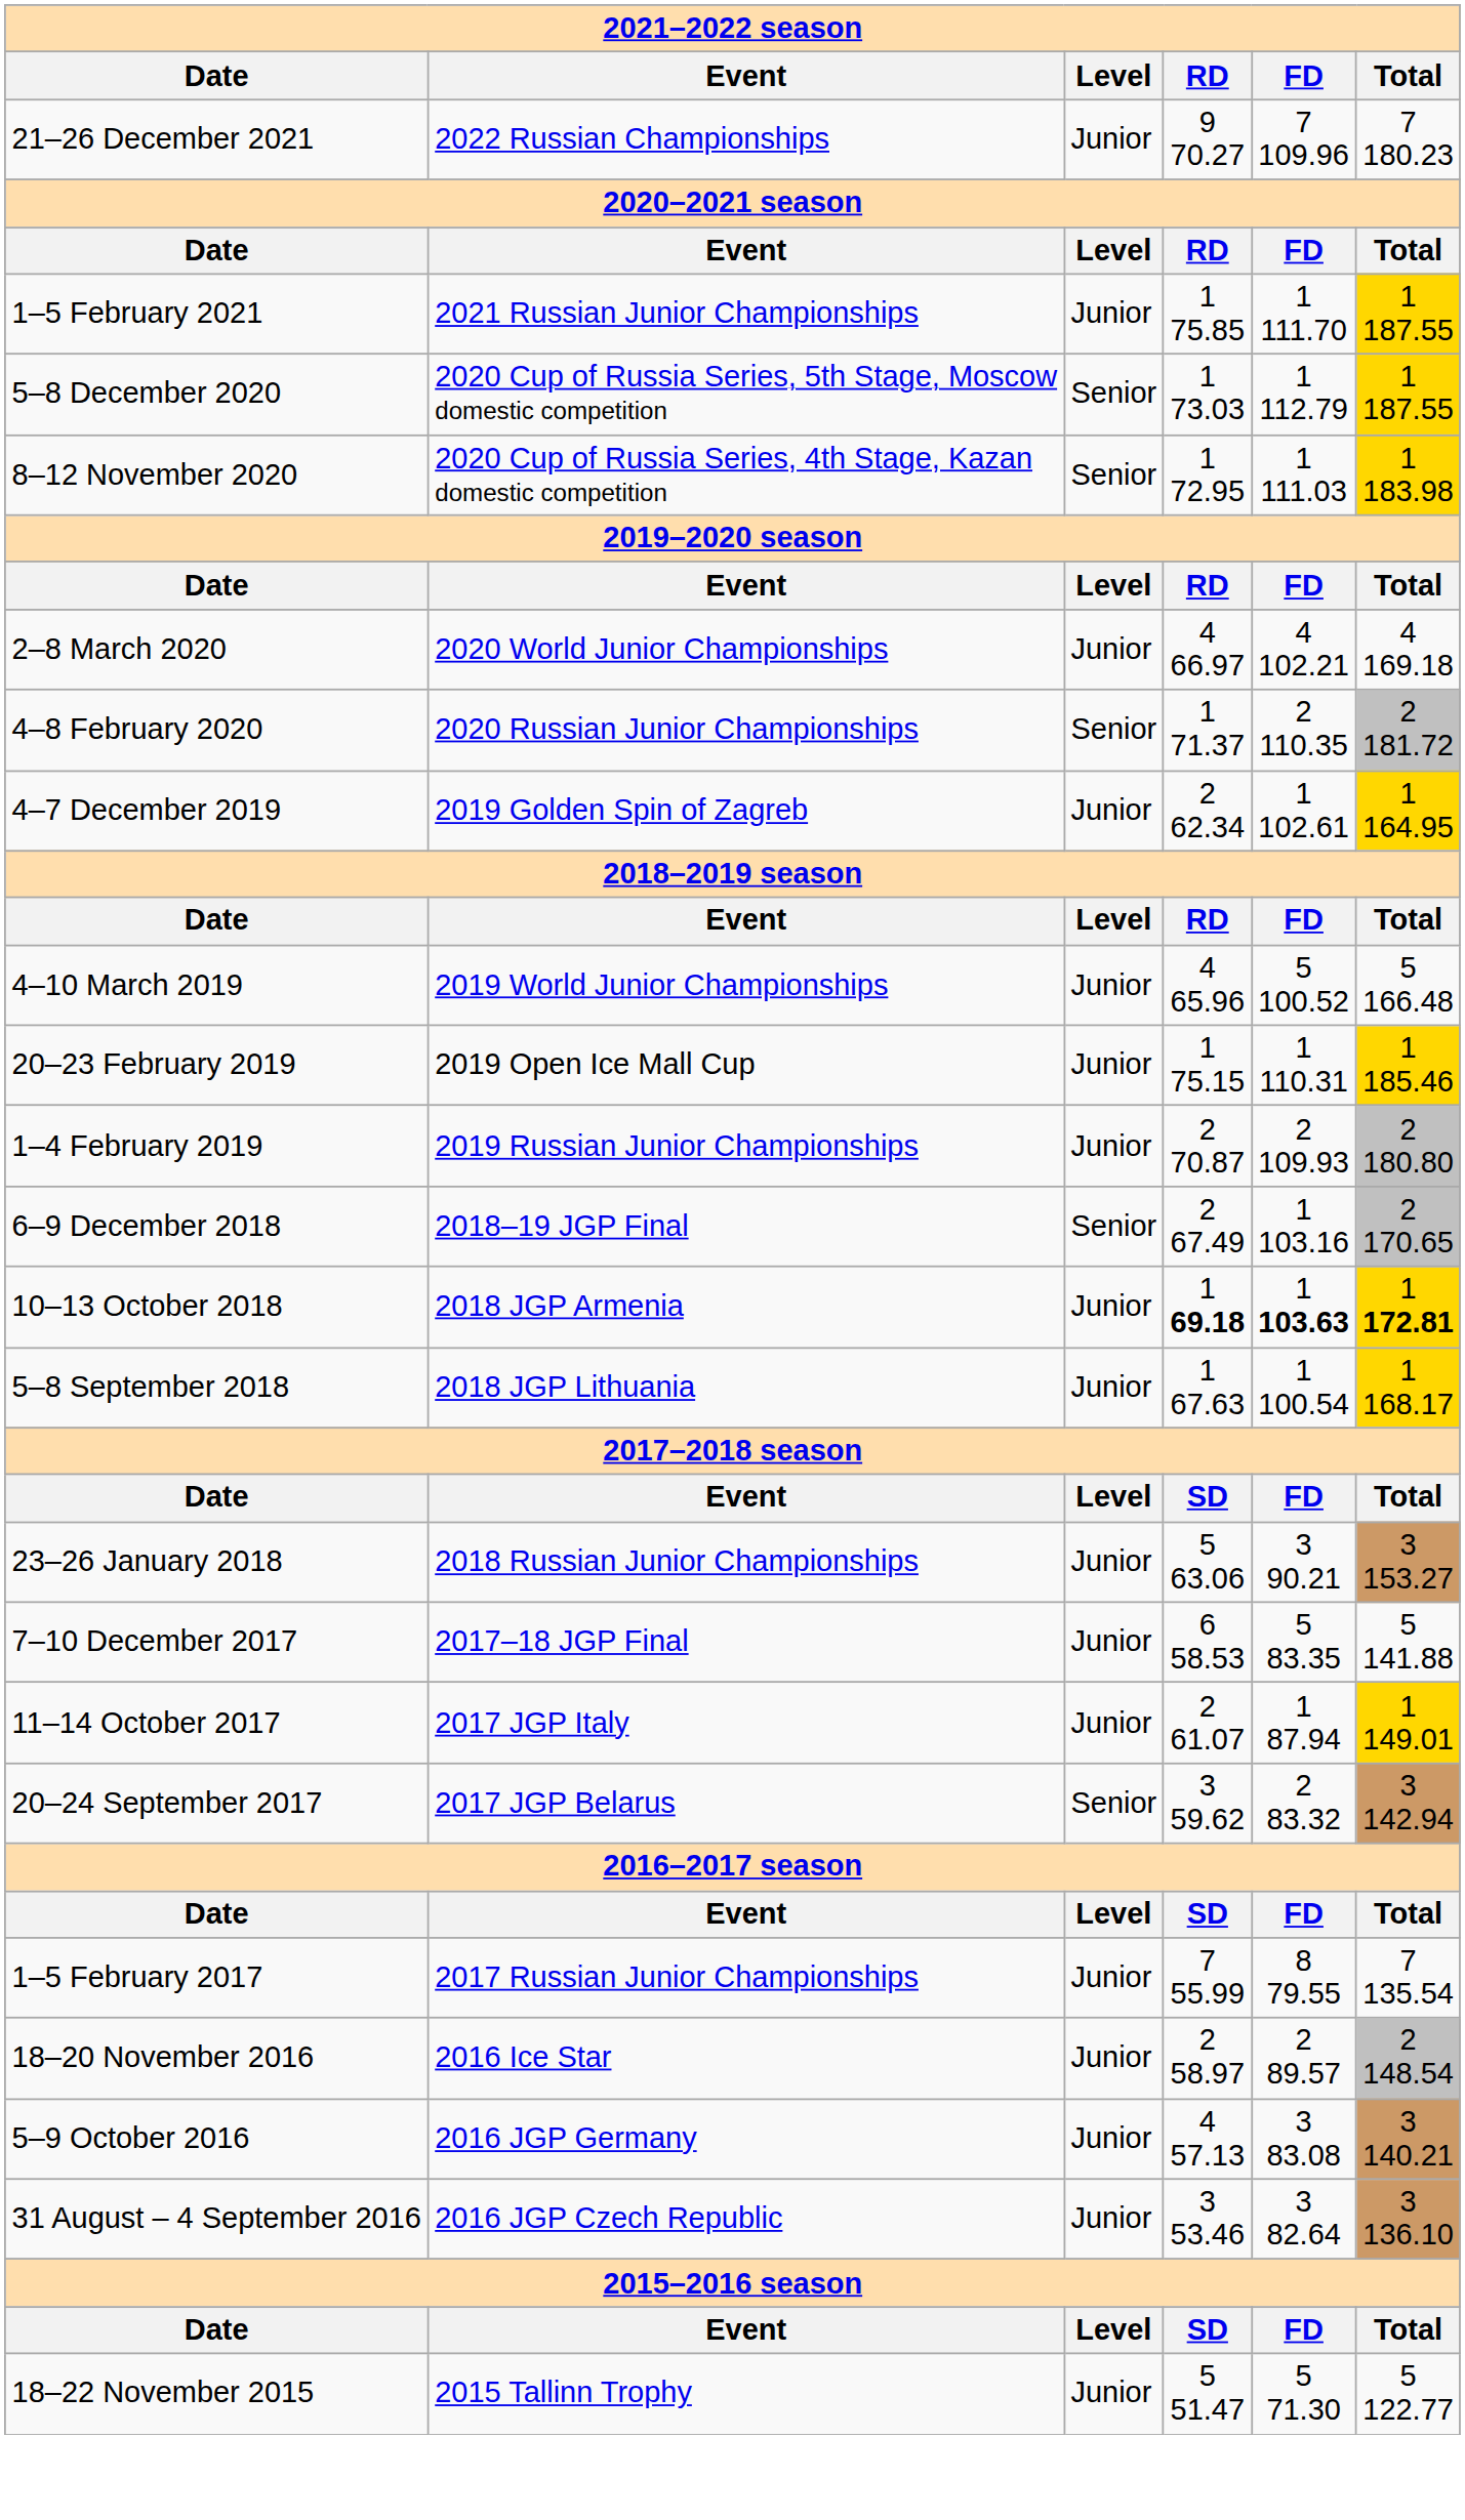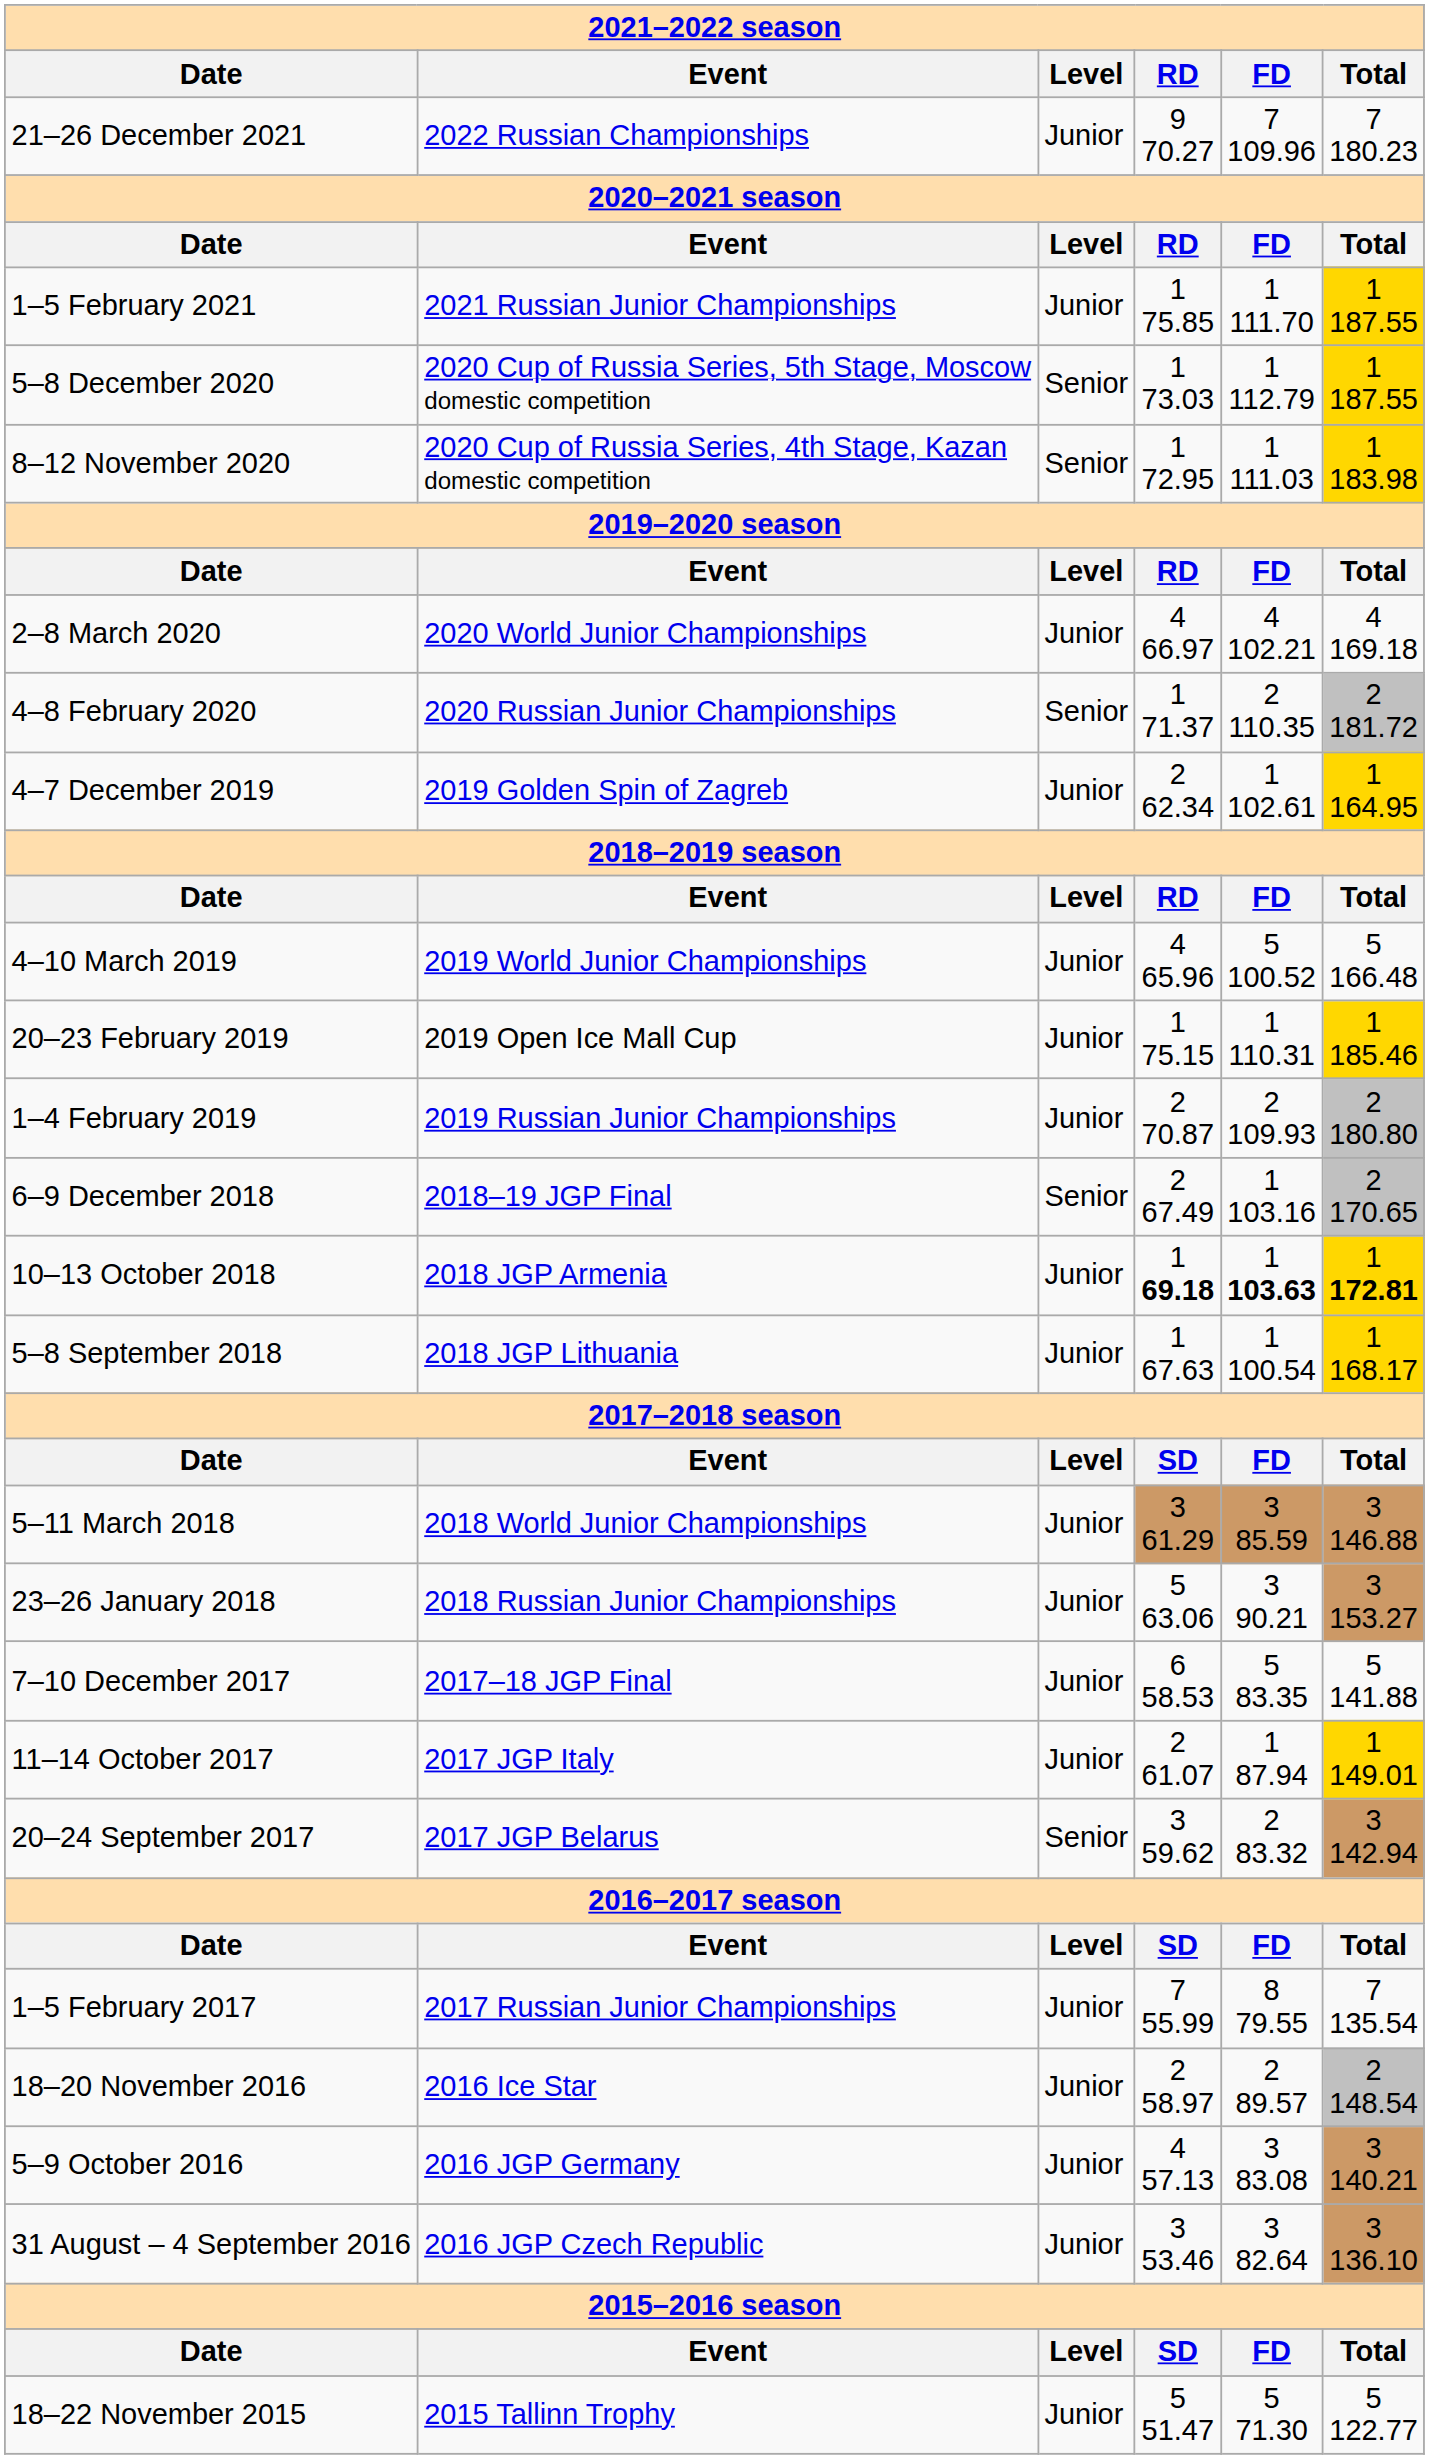 <table class="wikitable">
 <tr>
 <td style="background-color: #ffdead; " colspan=6 align=center><a href='#'><strong>2021–2022 season</strong></a></td>
 </tr>
 <tr>
 <th>Date</th>
 <th>Event</th>
 <th>Level</th>
 <th><a href='#'>RD</a></th>
 <th><a href='#'>FD</a></th>
 <th>Total</th>
 </tr>
 <tr>
 <td>21–26 December 2021</td>
 <td><a href='#'>2022 Russian Championships</a></td>
 <td>Junior</td>
 <td align=center>9 <br> 70.27</td>
 <td align=center>7 <br> 109.96</td>
 <td align=center>7 <br> 180.23</td>
 </tr>
 <tr>
 <td style="background-color: #ffdead; " colspan=6 align=center><a href='#'><strong>2020–2021 season</strong></a></td>
 </tr>
 <tr>
 <th>Date</th>
 <th>Event</th>
 <th>Level</th>
 <th><a href='#'>RD</a></th>
 <th><a href='#'>FD</a></th>
 <th>Total</th>
 </tr>
 <tr>
 <td>1–5 February 2021</td>
 <td><a href='#'>2021 Russian Junior Championships</a></td>
 <td>Junior</td>
 <td align=center>1 <br> 75.85</td>
 <td align=center>1 <br> 111.70</td>
 <td align=center bgcolor=gold>1 <br> 187.55</td>
 </tr>
 <tr>
 <td>5–8 December 2020</td>
 <td><a href='#'>2020 Cup of Russia Series, 5th Stage, Moscow</a> <br> <small>domestic competition</small></td>
 <td>Senior</td>
 <td align=center>1 <br> 73.03</td>
 <td align=center>1 <br> 112.79</td>
 <td align=center bgcolor=gold>1 <br> 187.55</td>
 </tr>
 <tr>
 <td>8–12 November 2020</td>
 <td><a href='#'>2020 Cup of Russia Series, 4th Stage, Kazan</a> <br> <small>domestic competition</small></td>
 <td>Senior</td>
 <td align=center>1 <br> 72.95</td>
 <td align=center>1 <br> 111.03</td>
 <td align=center bgcolor=gold>1 <br> 183.98</td>
 </tr>
 <tr>
 <td style="background-color: #ffdead; " colspan=6 align=center><a href='#'><strong>2019–2020 season</strong></a></td>
 </tr>
 <tr>
 <th>Date</th>
 <th>Event</th>
 <th>Level</th>
 <th><a href='#'>RD</a></th>
 <th><a href='#'>FD</a></th>
 <th>Total</th>
 </tr>
 <tr>
 <td>2–8 March 2020</td>
 <td><a href='#'>2020 World Junior Championships</a></td>
 <td>Junior</td>
 <td align=center>4 <br> 66.97</td>
 <td align=center>4 <br> 102.21</td>
 <td align=center>4 <br> 169.18</td>
 </tr>
 <tr>
 <td>4–8 February 2020</td>
 <td><a href='#'>2020 Russian Junior Championships</a></td>
 <td>Senior</td>
 <td align=center>1 <br> 71.37</td>
 <td align=center>2 <br> 110.35</td>
 <td align=center bgcolor=silver>2 <br> 181.72</td>
 </tr>
 <tr>
 <td>4–7 December 2019</td>
 <td><a href='#'>2019 Golden Spin of Zagreb</a></td>
 <td>Junior</td>
 <td align=center>2 <br> 62.34</td>
 <td align=center>1 <br> 102.61</td>
 <td align=center bgcolor=gold>1 <br> 164.95</td>
 </tr>
 <tr>
 <td style="background-color: #ffdead; " colspan=6 align=center><a href='#'><strong>2018–2019 season</strong></a></td>
 </tr>
 <tr>
 <th>Date</th>
 <th>Event</th>
 <th>Level</th>
 <th><a href='#'>RD</a></th>
 <th><a href='#'>FD</a></th>
 <th>Total</th>
 </tr>
 <tr>
 <td>4–10 March 2019</td>
 <td><a href='#'>2019 World Junior Championships</a></td>
 <td>Junior</td>
 <td align=center>4 <br> 65.96</td>
 <td align=center>5 <br> 100.52</td>
 <td align=center>5 <br> 166.48</td>
 </tr>
 <tr>
 <td>20–23 February 2019</td>
 <td>2019 Open Ice Mall Cup</td>
 <td>Junior</td>
 <td align=center>1 <br> 75.15</td>
 <td align=center>1 <br> 110.31</td>
 <td align=center bgcolor=gold>1 <br> 185.46</td>
 </tr>
 <tr>
 <td>1–4 February 2019</td>
 <td><a href='#'>2019 Russian Junior Championships</a></td>
 <td>Junior</td>
 <td align=center>2 <br> 70.87</td>
 <td align=center>2 <br> 109.93</td>
 <td align=center bgcolor=silver>2 <br> 180.80</td>
 </tr>
 <tr>
 <td>6–9 December 2018</td>
 <td><a href='#'>2018–19 JGP Final</a></td>
 <td>Senior</td>
 <td align=center>2 <br> 67.49</td>
 <td align=center>1 <br> 103.16</td>
 <td align=center bgcolor=silver>2 <br> 170.65</td>
 </tr>
 <tr>
 <td>10–13 October 2018</td>
 <td><a href='#'>2018 JGP Armenia</a></td>
 <td>Junior</td>
 <td align=center>1 <br> <strong>69.18</strong></td>
 <td align=center>1 <br> <strong>103.63</strong></td>
 <td align=center bgcolor=gold>1<br> <strong>172.81</strong></td>
 </tr>
 <tr>
 <td>5–8 September 2018</td>
 <td><a href='#'>2018 JGP Lithuania</a></td>
 <td>Junior</td>
 <td align=center>1 <br> 67.63</td>
 <td align=center>1 <br> 100.54</td>
 <td align=center bgcolor=gold>1 <br> 168.17</td>
 </tr>
 <tr>
 <td style="background-color: #ffdead; " colspan=6 align=center><a href='#'><strong>2017–2018 season</strong></a></td>
 </tr>
 <tr>
 <th>Date</th>
 <th>Event</th>
 <th>Level</th>
 <th><a href='#'>SD</a></th>
 <th><a href='#'>FD</a></th>
 <th>Total</th>
 </tr>
 <tr>
+<td>5–11 March 2018</td>
+<td><a href='#'>2018 World Junior Championships</a></td>
+<td>Junior</td>
+<td align=center bgcolor=cc9966>3 <br> 61.29</td>
+<td align=center bgcolor=cc9966>3 <br> 85.59</td>
+<td align=center bgcolor=cc9966>3 <br> 146.88</td>
+</tr>
+<tr>
 <td>23–26 January 2018</td>
 <td><a href='#'>2018 Russian Junior Championships</a></td>
 <td>Junior</td>
 <td align=center>5 <br> 63.06</td>
 <td align=center>3 <br> 90.21</td>
 <td align=center bgcolor=cc9966>3 <br> 153.27</td>
 </tr>
 <tr>
 <td>7–10 December 2017</td>
 <td><a href='#'>2017–18 JGP Final</a></td>
 <td>Junior</td>
 <td align=center>6 <br> 58.53</td>
 <td align=center>5 <br> 83.35</td>
 <td align=center>5 <br> 141.88</td>
 </tr>
 <tr>
 <td>11–14 October 2017</td>
 <td><a href='#'>2017 JGP Italy</a></td>
 <td>Junior</td>
 <td align=center>2 <br> 61.07</td>
 <td align=center>1 <br> 87.94</td>
 <td align=center bgcolor=gold>1 <br> 149.01</td>
 </tr>
 <tr>
 <td>20–24 September 2017</td>
 <td><a href='#'>2017 JGP Belarus</a></td>
 <td>Senior</td>
 <td align=center>3 <br> 59.62</td>
 <td align=center>2 <br> 83.32</td>
 <td align=center bgcolor=cc9966>3 <br> 142.94</td>
 </tr>
 <tr>
 <td style="background-color: #ffdead; " colspan=6 align=center><a href='#'><strong>2016–2017 season</strong></a></td>
 </tr>
 <tr>
 <th>Date</th>
 <th>Event</th>
 <th>Level</th>
 <th><a href='#'>SD</a></th>
 <th><a href='#'>FD</a></th>
 <th>Total</th>
 </tr>
 <tr>
 <td>1–5 February 2017</td>
 <td><a href='#'>2017 Russian Junior Championships</a></td>
 <td>Junior</td>
 <td align=center>7 <br> 55.99</td>
 <td align=center>8 <br> 79.55</td>
 <td align=center>7 <br> 135.54</td>
 </tr>
 <tr>
 <td>18–20 November 2016</td>
 <td><a href='#'>2016 Ice Star</a></td>
 <td>Junior</td>
 <td align=center>2 <br> 58.97</td>
 <td align=center>2 <br> 89.57</td>
 <td align=center bgcolor=silver>2 <br> 148.54</td>
 </tr>
 <tr>
 <td>5–9 October 2016</td>
 <td><a href='#'>2016 JGP Germany</a></td>
 <td>Junior</td>
 <td align=center>4 <br> 57.13</td>
 <td align=center>3 <br> 83.08</td>
 <td align=center bgcolor=cc9966>3 <br> 140.21</td>
 </tr>
 <tr>
 <td>31 August – 4 September 2016</td>
 <td><a href='#'>2016 JGP Czech Republic</a></td>
 <td>Junior</td>
 <td align=center>3 <br> 53.46</td>
 <td align=center>3 <br> 82.64</td>
 <td align=center bgcolor=cc9966>3 <br> 136.10</td>
 </tr>
 <tr>
 <td style="background-color: #ffdead; " colspan=6 align=center><a href='#'><strong>2015–2016 season</strong></a></td>
 </tr>
 <tr>
 <th>Date</th>
 <th>Event</th>
 <th>Level</th>
 <th><a href='#'>SD</a></th>
 <th><a href='#'>FD</a></th>
 <th>Total</th>
 </tr>
 <tr>
 <td>18–22 November 2015</td>
 <td><a href='#'>2015 Tallinn Trophy</a></td>
 <td>Junior</td>
 <td align=center>5 <br> 51.47</td>
 <td align=center>5 <br> 71.30</td>
 <td align=center>5 <br> 122.77</td>
 </tr>
 </table>
